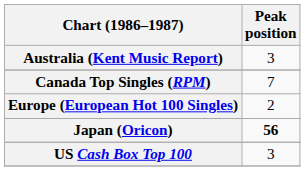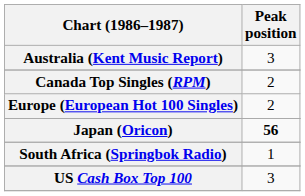 <table class="wikitable sortable plainrowheaders" style="text-align:center">
 <tr>
 <th scope="col">Chart (1986–1987)</th>
 <th scope="col">Peak<br>position</th>
 </tr>
 <tr>
 <th scope="row">Australia (<a href='#'>Kent Music Report</a>)</th>
 <td>3</td>
 </tr>
 <tr>
 </tr>
 <tr>
 </tr>
 <tr>
 <th scope="row">Canada Top Singles (<em><a href='#'>RPM</a></em>)</th>
-<td>7</td>
+<td>2</td>
 </tr>
 <tr>
 <th scope="row">Europe (<a href='#'>European Hot 100 Singles</a>)</th>
 <td>2</td>
 </tr>
 <tr>
 </tr>
 <tr>
 <th scope="row">Japan (<a href='#'>Oricon</a>)</th>
 <td><strong>56</strong></td>
 </tr>
 <tr>
 </tr>
 <tr>
 </tr>
 <tr>
 </tr>
 <tr>
 </tr>
 <tr>
+<th scope="row">South Africa (<a href='#'>Springbok Radio</a>)</th>
+<td>1</td>
+</tr>
+<tr>
 </tr>
 <tr>
 </tr>
 <tr>
 </tr>
 <tr>
 </tr>
 <tr>
 <th scope="row">US <em><a href='#'>Cash Box Top 100</a></em></th>
 <td>3</td>
 </tr>
 <tr>
 </tr>
 </table>
